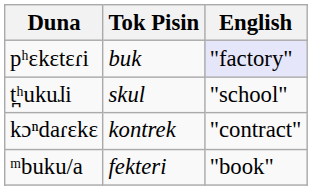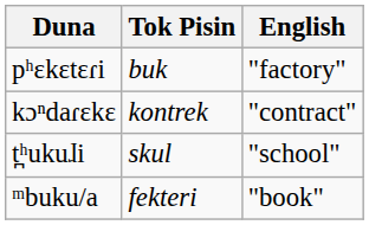 <table class="wikitable floatright">
 <tr>
 <th>Duna</th>
 <th>Tok Pisin</th>
 <th>English</th>
 </tr>
 <tr>
 <td>pʰɛkɛtɛɾi</td>
 <td><em>buk</em></td>
-<td style="background: lavender;">"factory"</td>
+<td>"factory"</td>
+</tr>
+<tr>
+<td>kɔⁿdaɾɛkɛ</td>
+<td><em>kontrek</em></td>
+<td>"contract"</td>
 </tr>
 <tr>
 <td>t̪ʰukuɺi</td>
 <td><em>skul</em></td>
 <td>"school"</td>
 </tr>
 <tr>
-<td>kɔⁿdaɾɛkɛ</td>
-<td><em>kontrek</em></td>
-<td>"contract"</td>
-</tr>
-<tr>
 <td>ᵐbuku/a</td>
 <td><em>fekteri</em></td>
 <td>"book"</td>
 </tr>
 </table>
